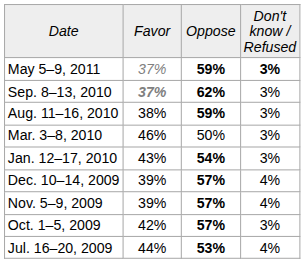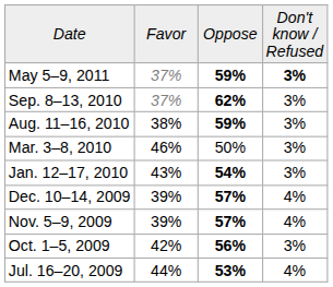 <table class="wikitable" style="background:white; text-align:center; font-size:85%;">
 <tr>
 <td style="background:#eee"><em>Date</em></td>
 <td style="background:#eee; width:50px;"><em>Favor</em></td>
 <td style="background:#eee; width:50px;"><em>Oppose</em></td>
 <td style="width:50px; background:#eee;"><em>Don't know / Refused</em></td>
 </tr>
 <tr>
 <td style="text-align:left">May 5–9, 2011</td>
 <td style="color:gray"><em>37%</em></td>
 <td><strong>59%</strong></td>
 <td><strong>3%</strong></td>
 </tr>
 <tr>
 <td style="text-align:left">Sep. 8–13, 2010</td>
-<td style="color:gray"><strong><em>37%</em></strong></td>
+<td style="color:gray"><em>37%</em></td>
 <td><strong>62%</strong></td>
 <td>3%</td>
 </tr>
 <tr>
 <td style="text-align:left">Aug. 11–16, 2010</td>
 <td>38%</td>
 <td><strong>59%</strong></td>
 <td>3%</td>
 </tr>
 <tr>
 <td style="text-align:left">Mar. 3–8, 2010</td>
 <td>46%</td>
 <td>50%</td>
 <td>3%</td>
 </tr>
 <tr>
 <td style="text-align:left">Jan. 12–17, 2010</td>
 <td>43%</td>
 <td><strong>54%</strong></td>
 <td>3%</td>
 </tr>
 <tr>
 <td style="text-align:left">Dec. 10–14, 2009</td>
 <td>39%</td>
 <td><strong>57%</strong></td>
 <td>4%</td>
 </tr>
 <tr>
 <td style="text-align:left">Nov. 5–9, 2009</td>
 <td>39%</td>
 <td><strong>57%</strong></td>
 <td>4%</td>
 </tr>
 <tr>
 <td style="text-align:left">Oct. 1–5, 2009</td>
 <td>42%</td>
-<td><strong>57%</strong></td>
+<td><strong>56%</strong></td>
 <td>3%</td>
 </tr>
 <tr>
 <td style="text-align:left">Jul. 16–20, 2009</td>
 <td>44%</td>
 <td><strong>53%</strong></td>
 <td>4%</td>
 </tr>
 </table>
